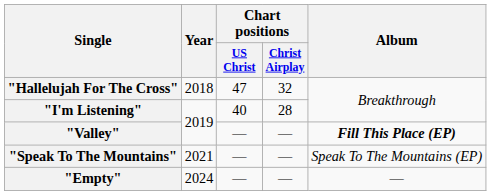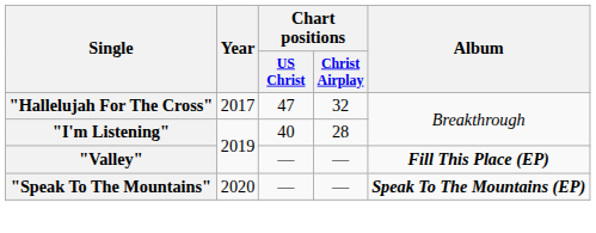 <table class="wikitable plainrowheaders" style="text-align:center;">
 <tr>
 <th rowspan="2">Single</th>
 <th rowspan="2">Year</th>
 <th colspan="2">Chart positions</th>
 <th rowspan="2">Album</th>
 </tr>
 <tr style="font-size:smaller;">
 <th width="45"><a href='#'>US<br>Christ</a><br></th>
 <th width="45"><a href='#'>Christ<br>Airplay</a><br></th>
 </tr>
 <tr>
 <th scope="row">"Hallelujah For The Cross"</th>
-<td>2018</td>
+<td>2017</td>
 <td>47</td>
 <td>32</td>
 <td rowspan="2"><em>Breakthrough</em></td>
 </tr>
 <tr>
 <th scope="row">"I'm Listening"<br></th>
 <td rowspan="2">2019</td>
 <td>40</td>
 <td>28</td>
 </tr>
 <tr>
 <th scope="row">"Valley"</th>
 <td>—</td>
 <td>—</td>
 <td><strong><em>Fill This Place (EP)</em></strong></td>
 </tr>
 <tr>
 <th scope="row">"Speak To The Mountains"</th>
-<td>2021</td>
+<td>2020</td>
 <td>—</td>
 <td>—</td>
-<td><em>Speak To The Mountains (EP)</em></td>
-</tr>
-<tr>
-<th scope="row">"Empty"</th>
-<td>2024</td>
-<td>—</td>
-<td>—</td>
-<td>—</td>
+<td><strong><em>Speak To The Mountains (EP)</em></strong></td>
 </tr>
 </table>
